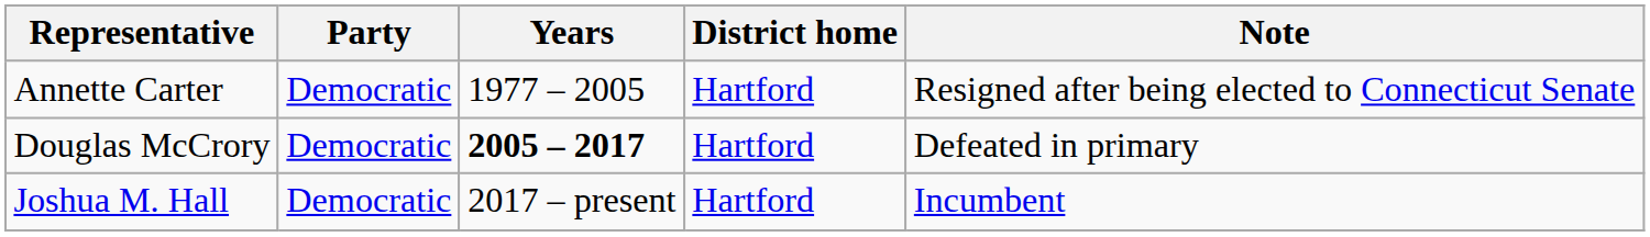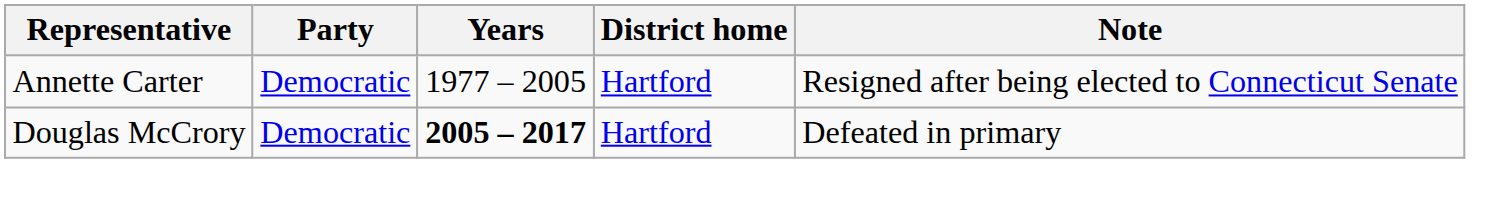 <table class=wikitable>
 <tr valign=bottom>
 <th>Representative</th>
 <th>Party</th>
 <th>Years</th>
 <th>District home</th>
 <th>Note</th>
 </tr>
 <tr>
 <td>Annette Carter</td>
 <td><a href='#'>Democratic</a></td>
 <td>1977 – 2005</td>
 <td><a href='#'>Hartford</a></td>
 <td>Resigned after being elected to <a href='#'>Connecticut Senate</a></td>
 </tr>
 <tr>
 <td>Douglas McCrory</td>
 <td><a href='#'>Democratic</a></td>
 <td><strong>2005 – 2017</strong></td>
 <td><a href='#'>Hartford</a></td>
 <td>Defeated in primary</td>
 </tr>
-<tr>
-<td><a href='#'>Joshua M. Hall</a></td>
-<td><a href='#'>Democratic</a></td>
-<td>2017 – present</td>
-<td><a href='#'>Hartford</a></td>
-<td><a href='#'>Incumbent</a></td>
-</tr>
 </table>
